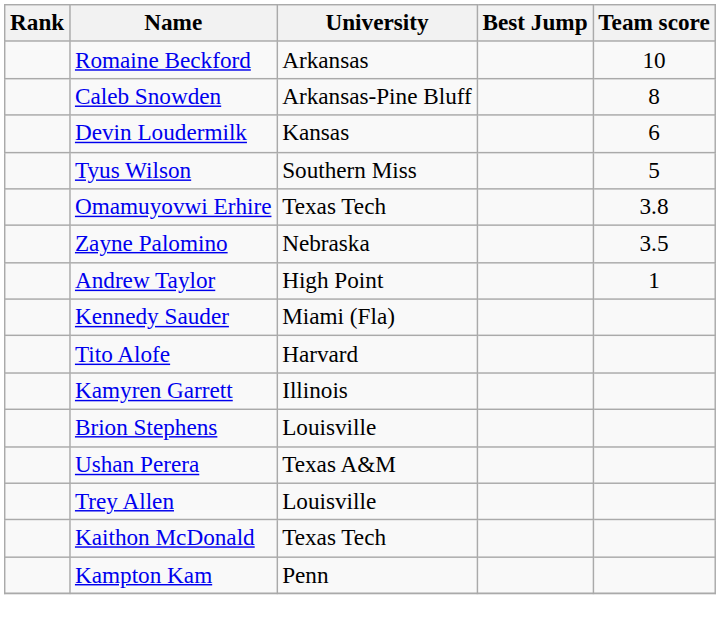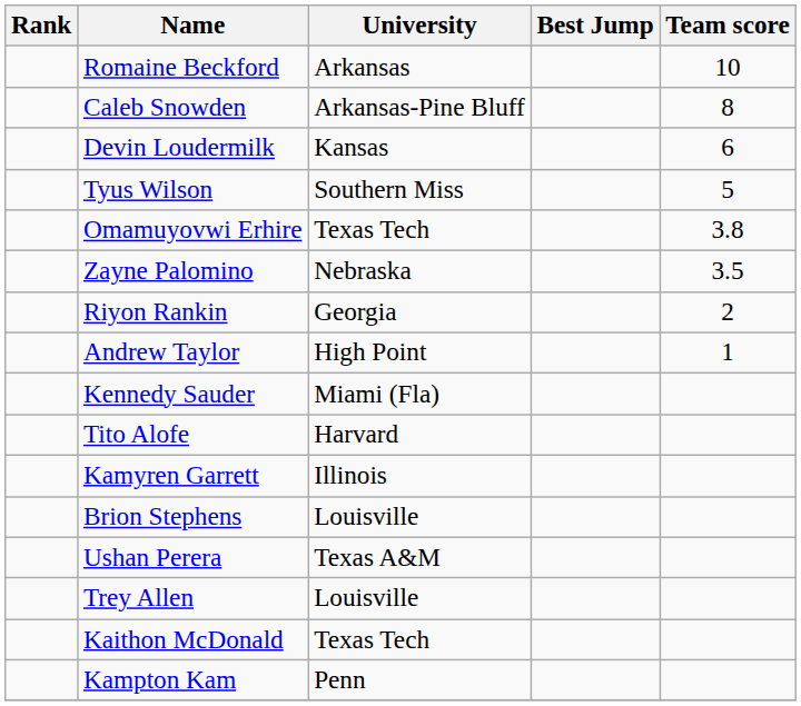 <table class="wikitable sortable plainrowheaders" style="text-align:center">
 <tr>
 <th scope="col">Rank</th>
 <th scope="col">Name</th>
 <th scope="col">University</th>
 <th scope="col">Best Jump</th>
 <th scope="col">Team score</th>
 </tr>
 <tr>
 <td></td>
 <td align=left> <a href='#'>Romaine Beckford</a></td>
 <td align=left>Arkansas</td>
 <td><strong></strong></td>
 <td>10</td>
 </tr>
 <tr>
 <td></td>
 <td align=left>	<a href='#'>Caleb Snowden</a></td>
 <td align=left>Arkansas-Pine Bluff</td>
 <td><strong></strong></td>
 <td>8</td>
 </tr>
 <tr>
 <td></td>
 <td align=left> <a href='#'>Devin Loudermilk</a></td>
 <td align=left>Kansas</td>
 <td><strong></strong></td>
 <td>6</td>
 </tr>
 <tr>
 <td></td>
 <td align=left> <a href='#'>Tyus Wilson</a></td>
 <td align=left>Southern Miss</td>
 <td><strong></strong></td>
 <td>5</td>
 </tr>
 <tr>
 <td></td>
 <td align=left> <a href='#'>Omamuyovwi Erhire</a></td>
 <td align=left>Texas Tech</td>
 <td><strong></strong></td>
 <td>3.8</td>
 </tr>
 <tr>
 <td></td>
 <td align=left> <a href='#'>Zayne Palomino</a></td>
 <td align=left>Nebraska</td>
 <td><strong></strong></td>
 <td>3.5</td>
+</tr>
+<tr>
+<td></td>
+<td align=left> <a href='#'>Riyon Rankin</a></td>
+<td align=left>Georgia</td>
+<td><strong></strong></td>
+<td>2</td>
 </tr>
 <tr>
 <td></td>
 <td align=left> <a href='#'>Andrew Taylor</a></td>
 <td align=left>High Point</td>
 <td><strong></strong></td>
 <td>1</td>
 </tr>
 <tr>
 <td></td>
 <td align=left> <a href='#'>Kennedy Sauder</a></td>
 <td align=left>Miami (Fla)</td>
 <td><strong></strong></td>
 <td></td>
 </tr>
 <tr>
 <td></td>
 <td align=left> <a href='#'>Tito Alofe</a></td>
 <td align=left>Harvard</td>
 <td><strong></strong></td>
 <td></td>
 </tr>
 <tr>
 <td></td>
 <td align=left> <a href='#'>Kamyren Garrett</a></td>
 <td align=left>Illinois</td>
 <td><strong></strong></td>
 <td></td>
 </tr>
 <tr>
 <td></td>
 <td align=left> <a href='#'>Brion Stephens</a></td>
 <td align=left>Louisville</td>
 <td><strong></strong></td>
 <td></td>
 </tr>
 <tr>
 <td></td>
 <td align=left> <a href='#'>Ushan Perera</a></td>
 <td align=left>Texas A&M</td>
 <td><strong></strong></td>
 <td></td>
 </tr>
 <tr>
 <td></td>
 <td align=left> <a href='#'>Trey Allen</a></td>
 <td align=left>Louisville</td>
 <td><strong></strong></td>
 <td></td>
 </tr>
 <tr>
 <td></td>
 <td align=left> <a href='#'>Kaithon McDonald</a></td>
 <td align=left>Texas Tech</td>
 <td><strong></strong></td>
 <td></td>
 </tr>
 <tr>
 <td></td>
 <td align=left> <a href='#'>Kampton Kam</a></td>
 <td align=left>Penn</td>
 <td><strong></strong></td>
 <td></td>
 </tr>
 <tr>
 </tr>
 </table>
